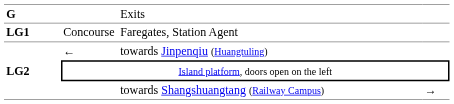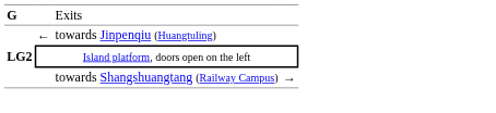 <table table border=0 cellspacing=0 cellpadding=3>
 <tr>
 <td style="border-bottom:solid 1px gray; border-top:solid 1px gray;" valign=top><strong>G</strong></td>
 <td style="border-bottom:solid 1px gray; border-top:solid 1px gray;" valign=top></td>
 <td style="border-bottom:solid 1px gray; border-top:solid 1px gray;" valign=top>Exits</td>
 <td style="border-bottom:solid 1px gray; border-top:solid 1px gray;" valign=top></td>
-</tr>
-<tr>
-<td style="border-bottom:solid 1px gray;" width=70><strong>LG1</strong></td>
-<td style="border-bottom:solid 1px gray;" width=70>Concourse</td>
-<td style="border-bottom:solid 1px gray;" width=400>Faregates, Station Agent</td>
-<td style="border-bottom:solid 1px gray;" width=30></td>
 </tr>
 <tr>
 <td style="border-bottom:solid 1px gray;" rowspan=3><strong>LG2</strong></td>
 <td>←</td>
 <td> towards <a href='#'>Jinpenqiu</a> <small>(<a href='#'>Huangtuling</a>)</small></td>
 <td></td>
 </tr>
 <tr>
 <td style="border-right:solid 2px black;border-left:solid 2px black;border-top:solid 2px black;border-bottom:solid 2px black;text-align:center;" colspan=3><small><a href='#'>Island platform</a>, doors open on the left</small></td>
 </tr>
 <tr>
 <td style="border-bottom:solid 1px gray;"></td>
 <td style="border-bottom:solid 1px gray;"> towards <a href='#'>Shangshuangtang</a> <small>(<a href='#'>Railway Campus</a>)</small></td>
 <td style="border-bottom:solid 1px gray;">→</td>
 </tr>
 <tr>
 </tr>
 </table>
